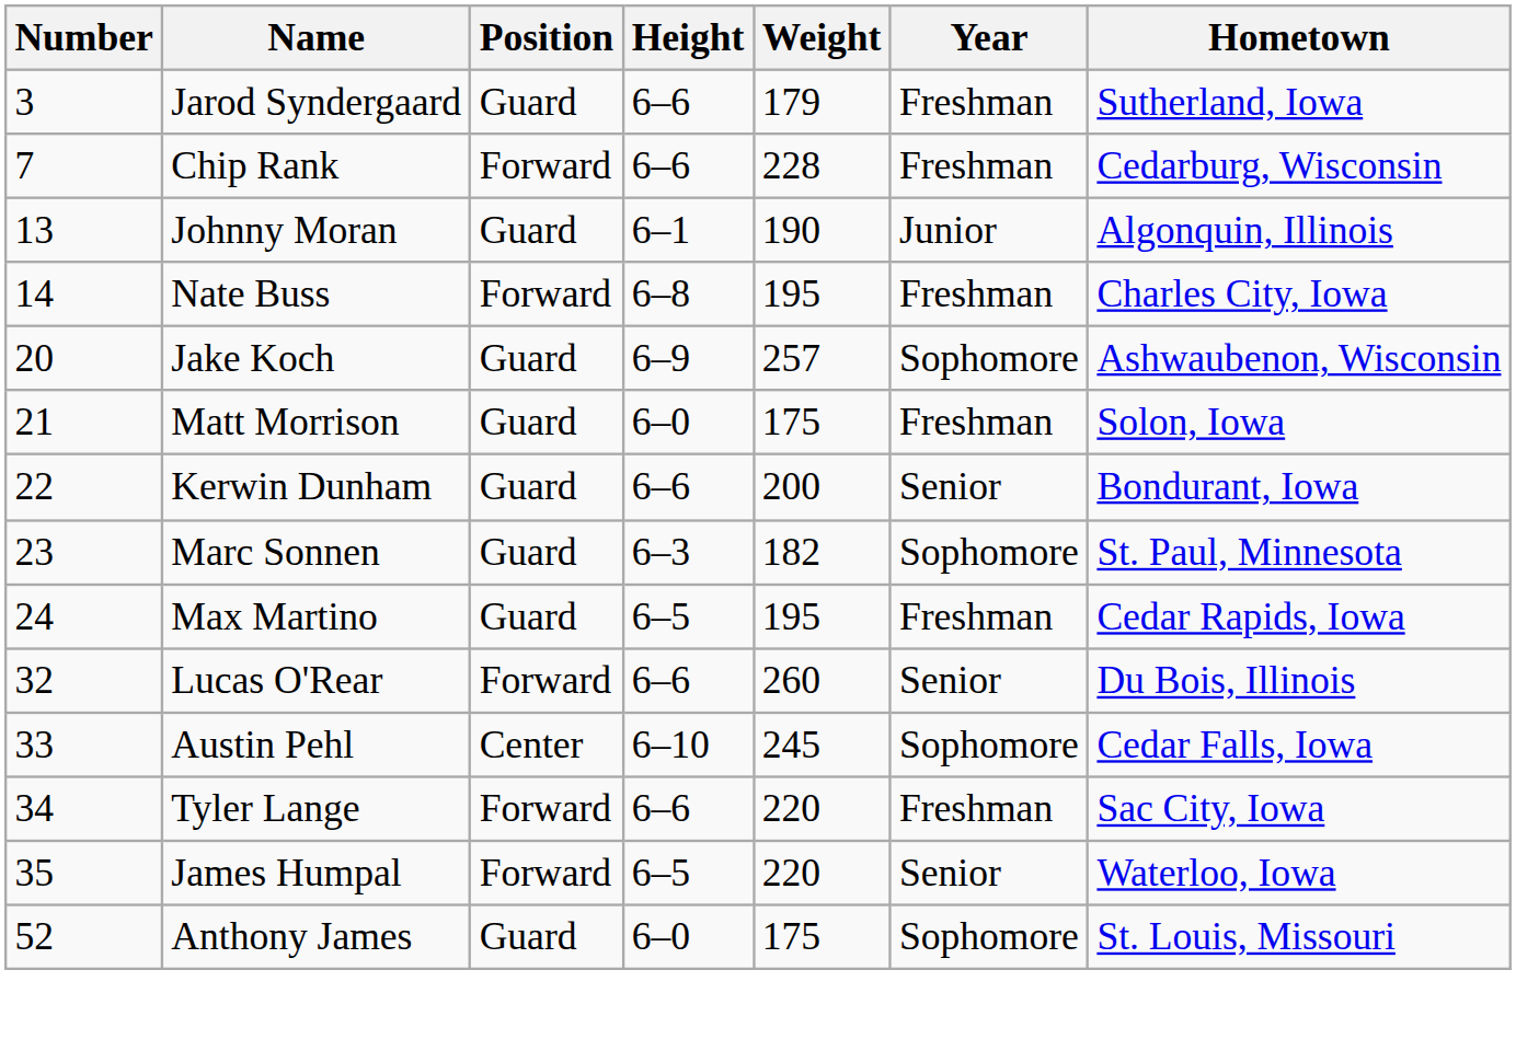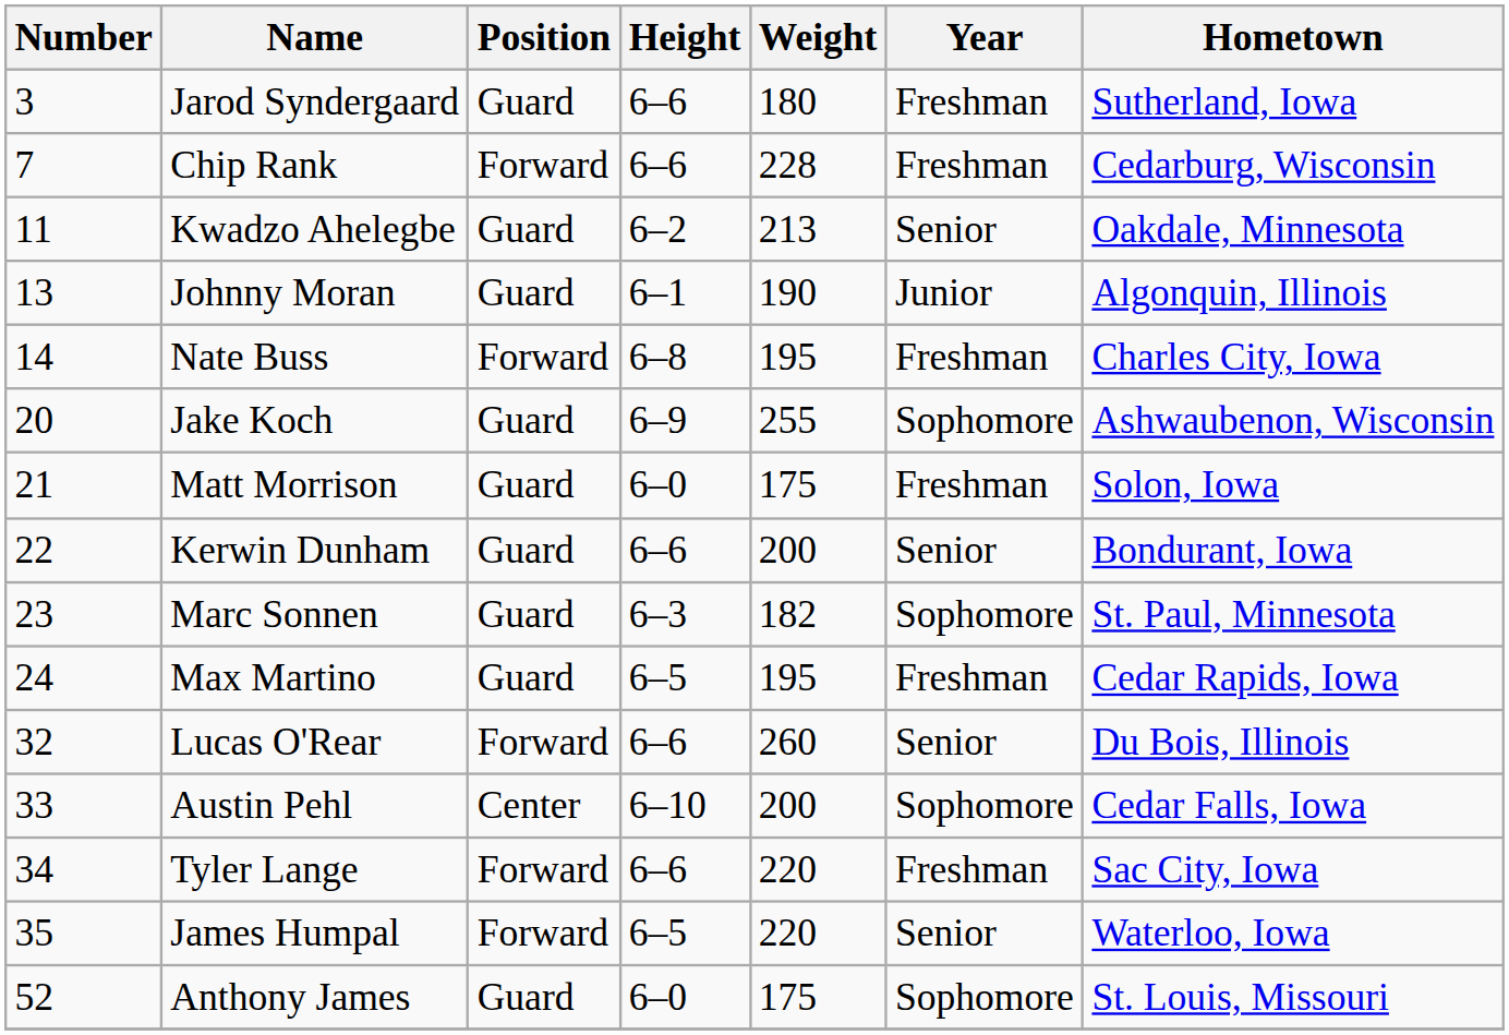 <table class="wikitable" style="font-size: 95%;">
 <tr>
 <th>Number</th>
 <th>Name</th>
 <th>Position</th>
 <th>Height</th>
 <th>Weight</th>
 <th>Year</th>
 <th>Hometown</th>
 </tr>
 <tr>
 <td>3</td>
 <td>Jarod Syndergaard</td>
 <td>Guard</td>
 <td>6–6</td>
-<td>179</td>
+<td>180</td>
 <td>Freshman</td>
 <td><a href='#'>Sutherland, Iowa</a></td>
 </tr>
 <tr>
 <td>7</td>
 <td>Chip Rank</td>
 <td>Forward</td>
 <td>6–6</td>
 <td>228</td>
 <td>Freshman</td>
 <td><a href='#'>Cedarburg, Wisconsin</a></td>
+</tr>
+<tr>
+<td>11</td>
+<td>Kwadzo Ahelegbe</td>
+<td>Guard</td>
+<td>6–2</td>
+<td>213</td>
+<td>Senior</td>
+<td><a href='#'>Oakdale, Minnesota</a></td>
 </tr>
 <tr>
 <td>13</td>
 <td>Johnny Moran</td>
 <td>Guard</td>
 <td>6–1</td>
 <td>190</td>
 <td>Junior</td>
 <td><a href='#'>Algonquin, Illinois</a></td>
 </tr>
 <tr>
 <td>14</td>
 <td>Nate Buss</td>
 <td>Forward</td>
 <td>6–8</td>
 <td>195</td>
 <td>Freshman</td>
 <td><a href='#'>Charles City, Iowa</a></td>
 </tr>
 <tr>
 <td>20</td>
 <td>Jake Koch</td>
 <td>Guard</td>
 <td>6–9</td>
-<td>257</td>
+<td>255</td>
 <td>Sophomore</td>
 <td><a href='#'>Ashwaubenon, Wisconsin</a></td>
 </tr>
 <tr>
 <td>21</td>
 <td>Matt Morrison</td>
 <td>Guard</td>
 <td>6–0</td>
 <td>175</td>
 <td>Freshman</td>
 <td><a href='#'>Solon, Iowa</a></td>
 </tr>
 <tr>
 <td>22</td>
 <td>Kerwin Dunham</td>
 <td>Guard</td>
 <td>6–6</td>
 <td>200</td>
 <td>Senior</td>
 <td><a href='#'>Bondurant, Iowa</a></td>
 </tr>
 <tr>
 <td>23</td>
 <td>Marc Sonnen</td>
 <td>Guard</td>
 <td>6–3</td>
 <td>182</td>
 <td>Sophomore</td>
 <td><a href='#'>St. Paul, Minnesota</a></td>
 </tr>
 <tr>
 <td>24</td>
 <td>Max Martino</td>
 <td>Guard</td>
 <td>6–5</td>
 <td>195</td>
 <td>Freshman</td>
 <td><a href='#'>Cedar Rapids, Iowa</a></td>
 </tr>
 <tr>
 <td>32</td>
 <td>Lucas O'Rear</td>
 <td>Forward</td>
 <td>6–6</td>
 <td>260</td>
 <td>Senior</td>
 <td><a href='#'>Du Bois, Illinois</a></td>
 </tr>
 <tr>
 <td>33</td>
 <td>Austin Pehl</td>
 <td>Center</td>
 <td>6–10</td>
-<td>245</td>
+<td>200</td>
 <td>Sophomore</td>
 <td><a href='#'>Cedar Falls, Iowa</a></td>
 </tr>
 <tr>
 <td>34</td>
 <td>Tyler Lange</td>
 <td>Forward</td>
 <td>6–6</td>
 <td>220</td>
 <td>Freshman</td>
 <td><a href='#'>Sac City, Iowa</a></td>
 </tr>
 <tr>
 <td>35</td>
 <td>James Humpal</td>
 <td>Forward</td>
 <td>6–5</td>
 <td>220</td>
 <td>Senior</td>
 <td><a href='#'>Waterloo, Iowa</a></td>
 </tr>
 <tr>
 <td>52</td>
 <td>Anthony James</td>
 <td>Guard</td>
 <td>6–0</td>
 <td>175</td>
 <td>Sophomore</td>
 <td><a href='#'>St. Louis, Missouri</a></td>
 </tr>
 <tr>
 </tr>
 </table>
